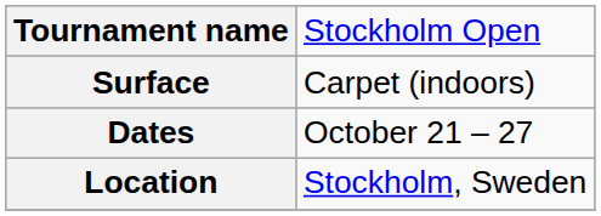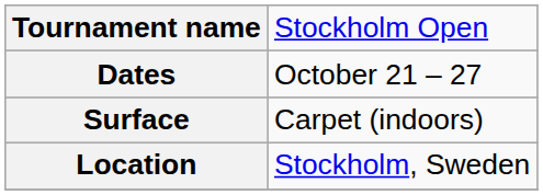 <table class="wikitable">
 <tr>
 <th>Tournament name</th>
 <td><a href='#'>Stockholm Open</a></td>
 </tr>
 <tr>
+<th>Dates</th>
+<td>October 21 – 27</td>
+</tr>
+<tr>
 <th>Surface</th>
 <td>Carpet (indoors)</td>
-</tr>
-<tr>
-<th>Dates</th>
-<td>October 21 – 27</td>
 </tr>
 <tr>
 <th>Location</th>
 <td><a href='#'>Stockholm</a>, Sweden</td>
 </tr>
 <tr>
 </tr>
 </table>
